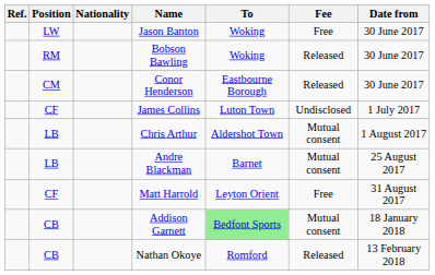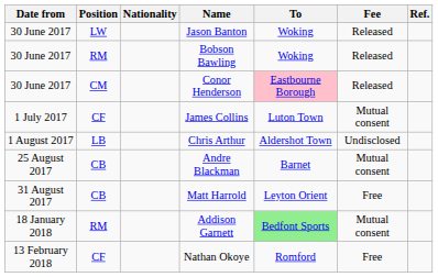 <table class="wikitable" style="text-align:center;">
 <tr>
-<th>Ref.</th>
+<th>Date from</th>
 <th>Position</th>
 <th>Nationality</th>
 <th>Name</th>
 <th>To</th>
 <th>Fee</th>
-<th>Date from</th>
+<th>Ref.</th>
 </tr>
 <tr>
-<td></td>
+<td>30 June 2017</td>
 <td><a href='#'>LW</a></td>
 <td></td>
 <td><a href='#'>Jason Banton</a></td>
 <td><a href='#'>Woking</a></td>
-<td>Free</td>
-<td>30 June 2017</td>
+<td>Released</td>
+<td></td>
 </tr>
 <tr>
-<td></td>
+<td>30 June 2017</td>
 <td><a href='#'>RM</a></td>
 <td></td>
 <td><a href='#'>Bobson Bawling</a></td>
 <td><a href='#'>Woking</a></td>
 <td>Released</td>
-<td>30 June 2017</td>
+<td></td>
 </tr>
 <tr>
-<td></td>
+<td>30 June 2017</td>
 <td><a href='#'>CM</a></td>
 <td></td>
 <td><a href='#'>Conor Henderson</a></td>
-<td><a href='#'>Eastbourne Borough</a></td>
+<td style="background: pink;"><a href='#'>Eastbourne Borough</a></td>
 <td>Released</td>
-<td>30 June 2017</td>
+<td></td>
 </tr>
 <tr>
-<td></td>
+<td>1 July 2017</td>
 <td><a href='#'>CF</a></td>
 <td></td>
 <td><a href='#'>James Collins</a></td>
 <td><a href='#'>Luton Town</a></td>
-<td>Undisclosed</td>
-<td>1 July 2017</td>
+<td>Mutual consent</td>
+<td></td>
 </tr>
 <tr>
-<td></td>
+<td>1 August 2017</td>
 <td><a href='#'>LB</a></td>
 <td></td>
 <td><a href='#'>Chris Arthur</a></td>
 <td><a href='#'>Aldershot Town</a></td>
-<td>Mutual consent</td>
-<td>1 August 2017</td>
+<td>Undisclosed</td>
+<td></td>
 </tr>
 <tr>
-<td></td>
-<td><a href='#'>LB</a></td>
+<td>25 August 2017</td>
+<td><a href='#'>CB</a></td>
 <td></td>
 <td><a href='#'>Andre Blackman</a></td>
 <td><a href='#'>Barnet</a></td>
 <td>Mutual consent</td>
-<td>25 August 2017</td>
+<td></td>
 </tr>
 <tr>
-<td></td>
-<td><a href='#'>CF</a></td>
+<td>31 August 2017</td>
+<td><a href='#'>CB</a></td>
 <td></td>
 <td><a href='#'>Matt Harrold</a></td>
 <td><a href='#'>Leyton Orient</a></td>
 <td>Free</td>
-<td>31 August 2017</td>
+<td></td>
 </tr>
 <tr>
-<td></td>
-<td><a href='#'>CB</a></td>
+<td>18 January 2018</td>
+<td><a href='#'>RM</a></td>
 <td></td>
 <td><a href='#'>Addison Garnett</a></td>
 <td style="background: lightgreen;"><a href='#'>Bedfont Sports</a></td>
 <td>Mutual consent</td>
-<td>18 January 2018</td>
+<td></td>
 </tr>
 <tr>
-<td></td>
-<td><a href='#'>CB</a></td>
+<td>13 February 2018</td>
+<td><a href='#'>CF</a></td>
 <td></td>
 <td>Nathan Okoye</td>
 <td><a href='#'>Romford</a></td>
-<td>Released</td>
-<td>13 February 2018</td>
+<td>Free</td>
+<td></td>
 </tr>
 </table>
